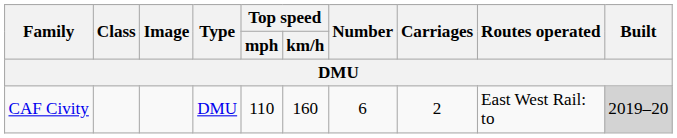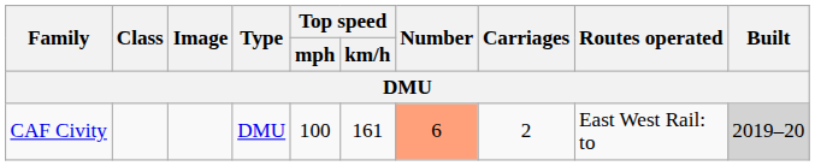 <table class="wikitable">
 <tr>
 <th rowspan="2">Family</th>
 <th rowspan="2">Class</th>
 <th rowspan="2">Image</th>
 <th rowspan="2">Type</th>
 <th colspan="2">Top speed</th>
 <th rowspan="2">Number</th>
 <th rowspan="2">Carriages</th>
 <th rowspan="2">Routes operated</th>
 <th rowspan="2">Built</th>
 </tr>
 <tr style="background:#f9f9f9;">
 <th>mph</th>
 <th>km/h</th>
 </tr>
 <tr>
 <th colspan="10">DMU</th>
 </tr>
 <tr>
 <td><a href='#'>CAF Civity</a></td>
 <td></td>
 <td></td>
 <td style="text-align:center;"><a href='#'>DMU</a></td>
-<td style="text-align:center;">110</td>
-<td style="text-align:center;">160</td>
-<td style="text-align:center;">6</td>
+<td style="text-align:center;">100</td>
+<td style="text-align:center;">161</td>
+<td style="background: lightsalmon; text-align:center;">6</td>
 <td style="text-align:center;">2</td>
 <td>East West Rail:<br> to </td>
 <td style="background: lightgrey; text-align:center;">2019–20</td>
 </tr>
 </table>
